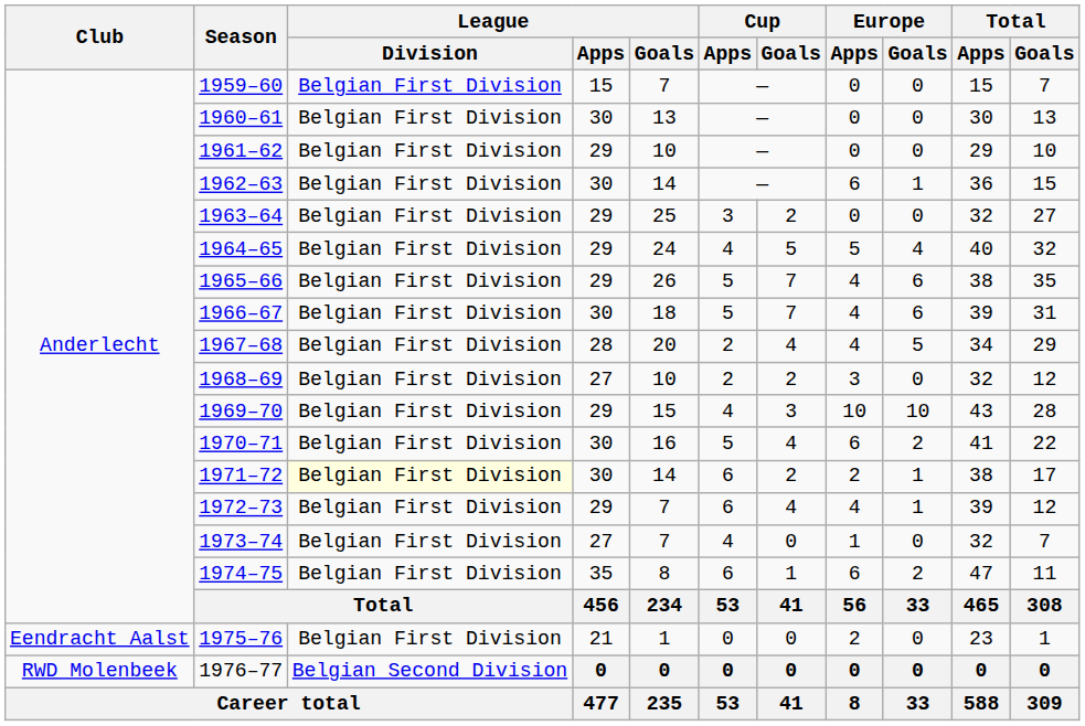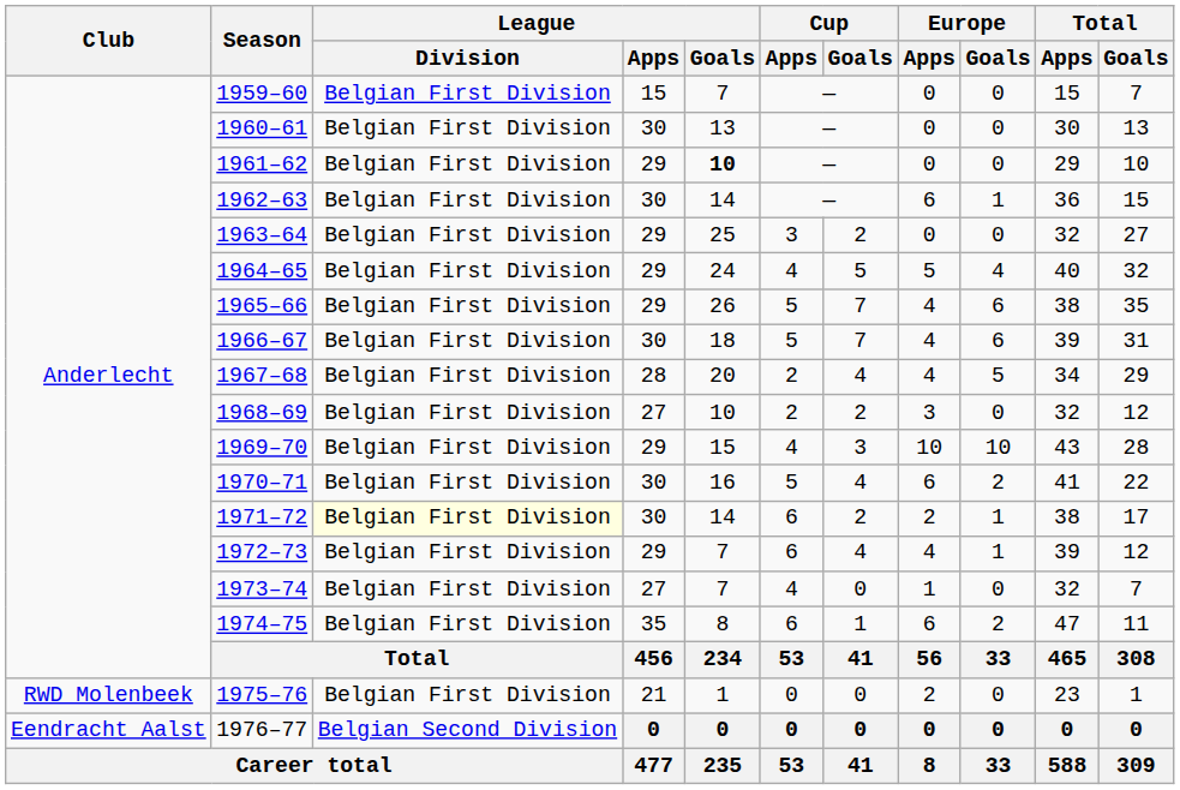 <table class="wikitable" style="text-align: center">
 <tr>
 <th rowspan="2">Club</th>
 <th rowspan="2">Season</th>
 <th colspan="3">League</th>
 <th colspan="2">Cup</th>
 <th colspan="2">Europe</th>
 <th colspan="2">Total</th>
 </tr>
 <tr>
 <th>Division</th>
 <th>Apps</th>
 <th>Goals</th>
 <th>Apps</th>
 <th>Goals</th>
 <th>Apps</th>
 <th>Goals</th>
 <th>Apps</th>
 <th>Goals</th>
 </tr>
 <tr>
 <td rowspan="17"><a href='#'>Anderlecht</a></td>
 <td><a href='#'>1959–60</a></td>
 <td><a href='#'>Belgian First Division</a></td>
 <td>15</td>
 <td>7</td>
 <td colspan="2">—</td>
 <td>0</td>
 <td>0</td>
 <td>15</td>
 <td>7</td>
 </tr>
 <tr>
 <td><a href='#'>1960–61</a></td>
 <td>Belgian First Division</td>
 <td>30</td>
 <td>13</td>
 <td colspan="2">—</td>
 <td>0</td>
 <td>0</td>
 <td>30</td>
 <td>13</td>
 </tr>
 <tr>
 <td><a href='#'>1961–62</a></td>
 <td>Belgian First Division</td>
 <td>29</td>
-<td>10</td>
+<td><strong>10</strong></td>
 <td colspan="2">—</td>
 <td>0</td>
 <td>0</td>
 <td>29</td>
 <td>10</td>
 </tr>
 <tr>
 <td><a href='#'>1962–63</a></td>
 <td>Belgian First Division</td>
 <td>30</td>
 <td>14</td>
 <td colspan="2">—</td>
 <td>6</td>
 <td>1</td>
 <td>36</td>
 <td>15</td>
 </tr>
 <tr>
 <td><a href='#'>1963–64</a></td>
 <td>Belgian First Division</td>
 <td>29</td>
 <td>25</td>
 <td>3</td>
 <td>2</td>
 <td>0</td>
 <td>0</td>
 <td>32</td>
 <td>27</td>
 </tr>
 <tr>
 <td><a href='#'>1964–65</a></td>
 <td>Belgian First Division</td>
 <td>29</td>
 <td>24</td>
 <td>4</td>
 <td>5</td>
 <td>5</td>
 <td>4</td>
 <td>40</td>
 <td>32</td>
 </tr>
 <tr>
 <td><a href='#'>1965–66</a></td>
 <td>Belgian First Division</td>
 <td>29</td>
 <td>26</td>
 <td>5</td>
 <td>7</td>
 <td>4</td>
 <td>6</td>
 <td>38</td>
 <td>35</td>
 </tr>
 <tr>
 <td><a href='#'>1966–67</a></td>
 <td>Belgian First Division</td>
 <td>30</td>
 <td>18</td>
 <td>5</td>
 <td>7</td>
 <td>4</td>
 <td>6</td>
 <td>39</td>
 <td>31</td>
 </tr>
 <tr>
 <td><a href='#'>1967–68</a></td>
 <td>Belgian First Division</td>
 <td>28</td>
 <td>20</td>
 <td>2</td>
 <td>4</td>
 <td>4</td>
 <td>5</td>
 <td>34</td>
 <td>29</td>
 </tr>
 <tr>
 <td><a href='#'>1968–69</a></td>
 <td>Belgian First Division</td>
 <td>27</td>
 <td>10</td>
 <td>2</td>
 <td>2</td>
 <td>3</td>
 <td>0</td>
 <td>32</td>
 <td>12</td>
 </tr>
 <tr>
 <td><a href='#'>1969–70</a></td>
 <td>Belgian First Division</td>
 <td>29</td>
 <td>15</td>
 <td>4</td>
 <td>3</td>
 <td>10</td>
 <td>10</td>
 <td>43</td>
 <td>28</td>
 </tr>
 <tr>
 <td><a href='#'>1970–71</a></td>
 <td>Belgian First Division</td>
 <td>30</td>
 <td>16</td>
 <td>5</td>
 <td>4</td>
 <td>6</td>
 <td>2</td>
 <td>41</td>
 <td>22</td>
 </tr>
 <tr>
 <td><a href='#'>1971–72</a></td>
 <td style="background: lightyellow;">Belgian First Division</td>
 <td>30</td>
 <td>14</td>
 <td>6</td>
 <td>2</td>
 <td>2</td>
 <td>1</td>
 <td>38</td>
 <td>17</td>
 </tr>
 <tr>
 <td><a href='#'>1972–73</a></td>
 <td>Belgian First Division</td>
 <td>29</td>
 <td>7</td>
 <td>6</td>
 <td>4</td>
 <td>4</td>
 <td>1</td>
 <td>39</td>
 <td>12</td>
 </tr>
 <tr>
 <td><a href='#'>1973–74</a></td>
 <td>Belgian First Division</td>
 <td>27</td>
 <td>7</td>
 <td>4</td>
 <td>0</td>
 <td>1</td>
 <td>0</td>
 <td>32</td>
 <td>7</td>
 </tr>
 <tr>
 <td><a href='#'>1974–75</a></td>
 <td>Belgian First Division</td>
 <td>35</td>
 <td>8</td>
 <td>6</td>
 <td>1</td>
 <td>6</td>
 <td>2</td>
 <td>47</td>
 <td>11</td>
 </tr>
 <tr>
 <th colspan="2">Total</th>
 <th>456</th>
 <th>234</th>
 <th>53</th>
 <th>41</th>
 <th>56</th>
 <th>33</th>
 <th>465</th>
 <th>308</th>
 </tr>
 <tr>
-<td><a href='#'>Eendracht Aalst</a></td>
+<td><a href='#'>RWD Molenbeek</a></td>
 <td><a href='#'>1975–76</a></td>
 <td>Belgian First Division</td>
 <td>21</td>
 <td>1</td>
 <td>0</td>
 <td>0</td>
 <td>2</td>
 <td>0</td>
 <td>23</td>
 <td>1</td>
 </tr>
 <tr>
-<td><a href='#'>RWD Molenbeek</a></td>
+<td><a href='#'>Eendracht Aalst</a></td>
 <td>1976–77</td>
 <td><a href='#'>Belgian Second Division</a></td>
 <th>0</th>
 <th>0</th>
 <th>0</th>
 <th>0</th>
 <th>0</th>
 <th>0</th>
 <th>0</th>
 <th>0</th>
 </tr>
 <tr>
 <th colspan="3">Career total</th>
 <th>477</th>
 <th>235</th>
 <th>53</th>
 <th>41</th>
 <th>8</th>
 <th>33</th>
 <th>588</th>
 <th>309</th>
 </tr>
 </table>
